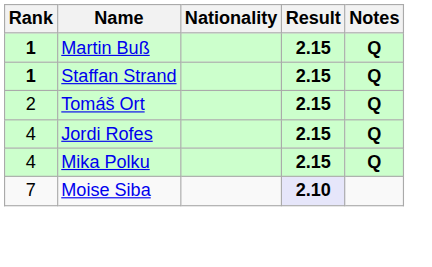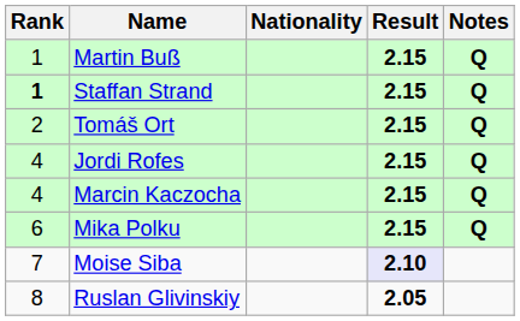 <table class="wikitable sortable" style="text-align:center">
 <tr>
 <th>Rank</th>
 <th>Name</th>
 <th>Nationality</th>
 <th>Result</th>
 <th>Notes</th>
 </tr>
 <tr bgcolor=ccffcc>
-<td><strong>1</strong></td>
+<td>1</td>
 <td align=left><a href='#'>Martin Buß</a></td>
 <td align=left></td>
 <td><strong>2.15</strong></td>
 <td><strong>Q</strong></td>
 </tr>
 <tr bgcolor=ccffcc>
 <td><strong>1</strong></td>
 <td align=left><a href='#'>Staffan Strand</a></td>
 <td align=left></td>
 <td><strong>2.15</strong></td>
 <td><strong>Q</strong></td>
 </tr>
 <tr bgcolor=ccffcc>
 <td>2</td>
 <td align=left><a href='#'>Tomáš Ort</a></td>
 <td align=left></td>
 <td><strong>2.15</strong></td>
 <td><strong>Q</strong></td>
 </tr>
 <tr bgcolor=ccffcc>
 <td>4</td>
 <td align=left><a href='#'>Jordi Rofes</a></td>
 <td align=left></td>
 <td><strong>2.15</strong></td>
 <td><strong>Q</strong></td>
 </tr>
 <tr bgcolor=ccffcc>
 <td>4</td>
+<td align=left><a href='#'>Marcin Kaczocha</a></td>
+<td align=left></td>
+<td><strong>2.15</strong></td>
+<td><strong>Q</strong></td>
+</tr>
+<tr bgcolor=ccffcc>
+<td>6</td>
 <td align=left><a href='#'>Mika Polku</a></td>
 <td align=left></td>
 <td><strong>2.15</strong></td>
 <td><strong>Q</strong></td>
 </tr>
 <tr>
 <td>7</td>
 <td align=left><a href='#'>Moise Siba</a></td>
 <td align=left></td>
 <td style="background: lavender;"><strong>2.10</strong></td>
 <td></td>
 </tr>
+<tr>
+<td>8</td>
+<td align=left><a href='#'>Ruslan Glivinskiy</a></td>
+<td align=left></td>
+<td><strong>2.05</strong></td>
+<td></td>
+</tr>
 </table>
